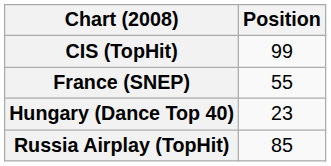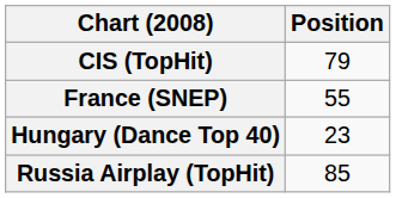 <table class="wikitable sortable plainrowheaders" style="text-align:center">
 <tr>
 <th scope="col">Chart (2008)</th>
 <th scope="col">Position</th>
 </tr>
 <tr>
 <th scope="row">CIS (TopHit)</th>
-<td align="center">99</td>
+<td align="center">79</td>
 </tr>
 <tr>
 <th scope="row">France (SNEP)</th>
 <td style="text-align:center;">55</td>
 </tr>
 <tr>
 <th scope="row">Hungary (Dance Top 40)</th>
 <td style="text-align:center;">23</td>
 </tr>
 <tr>
 <th scope="row">Russia Airplay (TopHit)</th>
 <td>85</td>
 </tr>
 </table>
